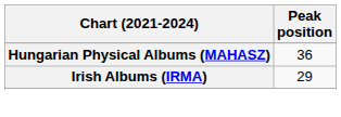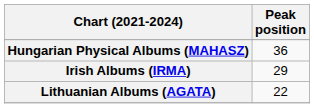 <table class="wikitable sortable plainrowheaders" style="text-align:center">
 <tr>
 <th scope="col">Chart (2021-2024)</th>
 <th scope="col">Peak<br>position</th>
 </tr>
 <tr>
 </tr>
 <tr>
 </tr>
 <tr>
 <th scope="row">Hungarian Physical Albums (<a href='#'>MAHASZ</a>)</th>
 <td>36</td>
 </tr>
 <tr>
 <th scope="row">Irish Albums (<a href='#'>IRMA</a>)</th>
 <td>29</td>
 </tr>
 <tr>
+<th scope="row">Lithuanian Albums (<a href='#'>AGATA</a>)</th>
+<td>22</td>
+</tr>
+<tr>
 </tr>
 <tr>
 </tr>
 <tr>
 </tr>
 <tr>
 </tr>
 </table>
